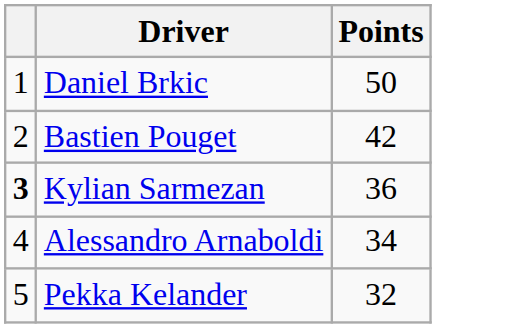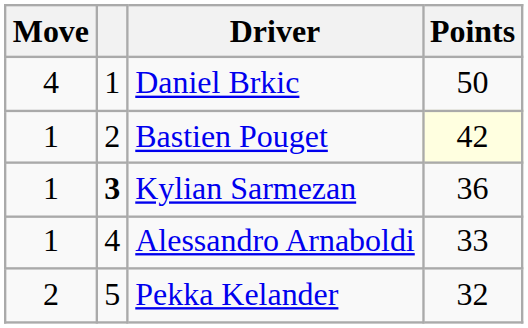 <table class="wikitable" style="font-size:85%;">
 <tr>
+<th>Move</th>
 <th></th>
 <th>Driver</th>
 <th>Points</th>
 </tr>
 <tr>
+<td align="center"> 4</td>
 <td align="center">1</td>
 <td><a href='#'>Daniel Brkic</a></td>
 <td align="center">50</td>
 </tr>
 <tr>
+<td align="center"> 1</td>
 <td align="center">2</td>
 <td><a href='#'>Bastien Pouget</a></td>
-<td align="center">42</td>
+<td align="center" style="background: lightyellow;">42</td>
 </tr>
 <tr>
+<td align="center"> 1</td>
 <td align="center"><strong>3</strong></td>
 <td><a href='#'>Kylian Sarmezan</a></td>
 <td align="center">36</td>
 </tr>
 <tr>
+<td align="center"> 1</td>
 <td align="center">4</td>
 <td><a href='#'>Alessandro Arnaboldi</a></td>
-<td align="center">34</td>
+<td align="center">33</td>
 </tr>
 <tr>
+<td align="center"> 2</td>
 <td align="center">5</td>
 <td><a href='#'>Pekka Kelander</a></td>
 <td align="center">32</td>
 </tr>
 </table>
